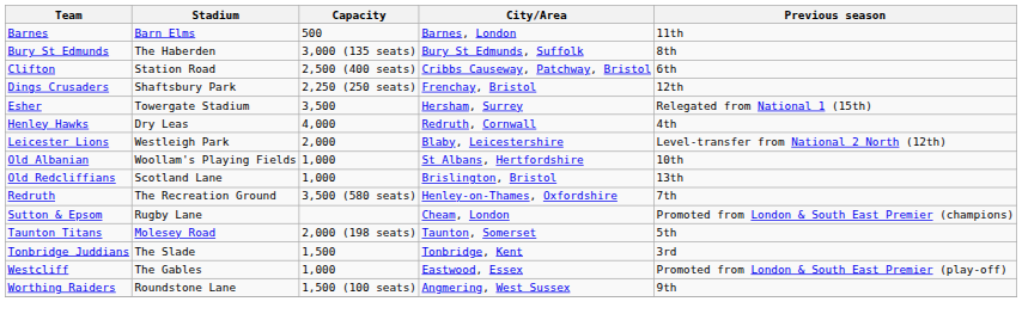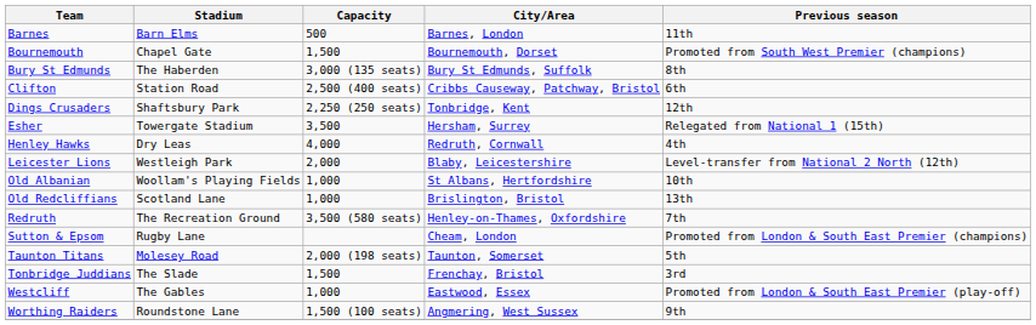 <table class="wikitable sortable">
 <tr>
 <th>Team</th>
 <th>Stadium</th>
 <th>Capacity</th>
 <th>City/Area</th>
 <th>Previous season</th>
 </tr>
 <tr>
 <td><a href='#'>Barnes</a></td>
 <td><a href='#'>Barn Elms</a></td>
 <td>500</td>
 <td><a href='#'>Barnes</a>, <a href='#'>London</a></td>
 <td>11th</td>
+</tr>
+<tr>
+<td><a href='#'>Bournemouth</a></td>
+<td>Chapel Gate</td>
+<td>1,500</td>
+<td><a href='#'>Bournemouth</a>, <a href='#'>Dorset</a></td>
+<td>Promoted from <a href='#'>South West Premier</a> (champions)</td>
 </tr>
 <tr>
 <td><a href='#'>Bury St Edmunds</a></td>
 <td>The Haberden</td>
 <td>3,000 (135 seats)</td>
 <td><a href='#'>Bury St Edmunds</a>, <a href='#'>Suffolk</a></td>
 <td>8th</td>
 </tr>
 <tr>
 <td><a href='#'>Clifton</a></td>
 <td>Station Road</td>
 <td>2,500 (400 seats)</td>
 <td><a href='#'>Cribbs Causeway</a>, <a href='#'>Patchway</a>, <a href='#'>Bristol</a></td>
 <td>6th</td>
 </tr>
 <tr>
 <td><a href='#'>Dings Crusaders</a></td>
 <td>Shaftsbury Park</td>
 <td>2,250 (250 seats)</td>
-<td><a href='#'>Frenchay</a>, <a href='#'>Bristol</a></td>
+<td><a href='#'>Tonbridge</a>, <a href='#'>Kent</a></td>
 <td>12th</td>
 </tr>
 <tr>
 <td><a href='#'>Esher</a></td>
 <td>Towergate Stadium</td>
 <td>3,500</td>
 <td><a href='#'>Hersham</a>, <a href='#'>Surrey</a></td>
 <td>Relegated from <a href='#'>National 1</a> (15th)</td>
 </tr>
 <tr>
 <td><a href='#'>Henley Hawks</a></td>
 <td>Dry Leas</td>
 <td>4,000</td>
 <td><a href='#'>Redruth</a>, <a href='#'>Cornwall</a></td>
 <td>4th</td>
 </tr>
 <tr>
 <td><a href='#'>Leicester Lions</a></td>
 <td>Westleigh Park</td>
 <td>2,000</td>
 <td><a href='#'>Blaby</a>, <a href='#'>Leicestershire</a></td>
 <td>Level-transfer from <a href='#'>National 2 North</a> (12th)</td>
 </tr>
 <tr>
 <td><a href='#'>Old Albanian</a></td>
 <td>Woollam's Playing Fields</td>
 <td>1,000</td>
 <td><a href='#'>St Albans</a>, <a href='#'>Hertfordshire</a></td>
 <td>10th</td>
 </tr>
 <tr>
 <td><a href='#'>Old Redcliffians</a></td>
 <td>Scotland Lane</td>
 <td>1,000</td>
 <td><a href='#'>Brislington</a>, <a href='#'>Bristol</a></td>
 <td>13th</td>
 </tr>
 <tr>
 <td><a href='#'>Redruth</a></td>
 <td>The Recreation Ground</td>
 <td>3,500 (580 seats)</td>
 <td><a href='#'>Henley-on-Thames</a>, <a href='#'>Oxfordshire</a></td>
 <td>7th</td>
 </tr>
 <tr>
 <td><a href='#'>Sutton & Epsom</a></td>
 <td>Rugby Lane</td>
 <td></td>
 <td><a href='#'>Cheam</a>, <a href='#'>London</a></td>
 <td>Promoted from <a href='#'>London & South East Premier</a> (champions)</td>
 </tr>
 <tr>
 <td><a href='#'>Taunton Titans</a></td>
 <td><a href='#'>Molesey Road</a></td>
 <td>2,000 (198 seats)</td>
 <td><a href='#'>Taunton</a>, <a href='#'>Somerset</a></td>
 <td>5th</td>
 </tr>
 <tr>
 <td><a href='#'>Tonbridge Juddians</a></td>
 <td>The Slade</td>
 <td>1,500</td>
-<td><a href='#'>Tonbridge</a>, <a href='#'>Kent</a></td>
+<td><a href='#'>Frenchay</a>, <a href='#'>Bristol</a></td>
 <td>3rd</td>
 </tr>
 <tr>
 <td><a href='#'>Westcliff</a></td>
 <td>The Gables</td>
 <td>1,000</td>
 <td><a href='#'>Eastwood</a>, <a href='#'>Essex</a></td>
 <td>Promoted from <a href='#'>London & South East Premier</a> (play-off)</td>
 </tr>
 <tr>
 <td><a href='#'>Worthing Raiders</a></td>
 <td>Roundstone Lane</td>
 <td>1,500 (100 seats)</td>
 <td><a href='#'>Angmering</a>, <a href='#'>West Sussex</a></td>
 <td>9th</td>
 </tr>
 <tr>
 </tr>
 </table>
